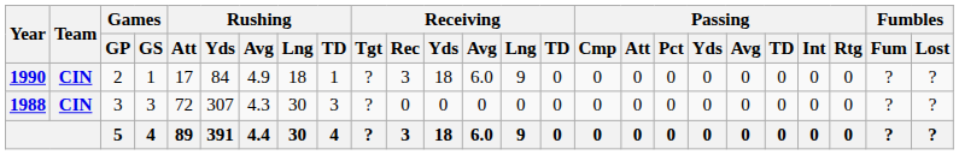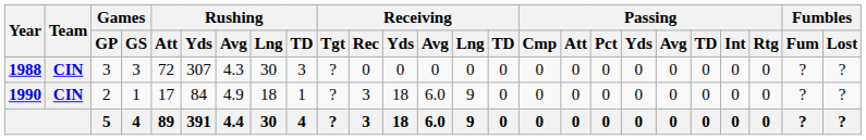 <table class="wikitable" style="text-align:center;">
 <tr>
 <th rowspan="2">Year</th>
 <th rowspan="2">Team</th>
 <th colspan="2">Games</th>
 <th colspan="5">Rushing</th>
 <th colspan="6">Receiving</th>
 <th colspan="8">Passing</th>
 <th colspan="2">Fumbles</th>
 </tr>
 <tr>
 <th>GP</th>
 <th>GS</th>
 <th>Att</th>
 <th>Yds</th>
 <th>Avg</th>
 <th>Lng</th>
 <th>TD</th>
 <th>Tgt</th>
 <th>Rec</th>
 <th>Yds</th>
 <th>Avg</th>
 <th>Lng</th>
 <th>TD</th>
 <th>Cmp</th>
 <th>Att</th>
 <th>Pct</th>
 <th>Yds</th>
 <th>Avg</th>
 <th>TD</th>
 <th>Int</th>
 <th>Rtg</th>
 <th>Fum</th>
 <th>Lost</th>
 </tr>
 <tr>
+<th><a href='#'>1988</a></th>
+<th><a href='#'>CIN</a></th>
+<td>3</td>
+<td>3</td>
+<td>72</td>
+<td>307</td>
+<td>4.3</td>
+<td>30</td>
+<td>3</td>
+<td>?</td>
+<td>0</td>
+<td>0</td>
+<td>0</td>
+<td>0</td>
+<td>0</td>
+<td>0</td>
+<td>0</td>
+<td>0</td>
+<td>0</td>
+<td>0</td>
+<td>0</td>
+<td>0</td>
+<td>0</td>
+<td>?</td>
+<td>?</td>
+</tr>
+<tr>
 <th><a href='#'>1990</a></th>
 <th><a href='#'>CIN</a></th>
 <td>2</td>
 <td>1</td>
 <td>17</td>
 <td>84</td>
 <td>4.9</td>
 <td>18</td>
 <td>1</td>
 <td>?</td>
 <td>3</td>
 <td>18</td>
 <td>6.0</td>
 <td>9</td>
-<td>0</td>
-<td>0</td>
-<td>0</td>
-<td>0</td>
-<td>0</td>
-<td>0</td>
-<td>0</td>
-<td>0</td>
-<td>0</td>
-<td>?</td>
-<td>?</td>
-</tr>
-<tr>
-<th><a href='#'>1988</a></th>
-<th><a href='#'>CIN</a></th>
-<td>3</td>
-<td>3</td>
-<td>72</td>
-<td>307</td>
-<td>4.3</td>
-<td>30</td>
-<td>3</td>
-<td>?</td>
-<td>0</td>
-<td>0</td>
-<td>0</td>
-<td>0</td>
 <td>0</td>
 <td>0</td>
 <td>0</td>
 <td>0</td>
 <td>0</td>
 <td>0</td>
 <td>0</td>
 <td>0</td>
 <td>0</td>
 <td>?</td>
 <td>?</td>
 </tr>
 <tr>
 <th colspan="2"></th>
 <th>5</th>
 <th>4</th>
 <th>89</th>
 <th>391</th>
 <th>4.4</th>
 <th>30</th>
 <th>4</th>
 <th>?</th>
 <th>3</th>
 <th>18</th>
 <th>6.0</th>
 <th>9</th>
 <th>0</th>
 <th>0</th>
 <th>0</th>
 <th>0</th>
 <th>0</th>
 <th>0</th>
 <th>0</th>
 <th>0</th>
 <th>0</th>
 <th>?</th>
 <th>?</th>
 </tr>
 </table>
